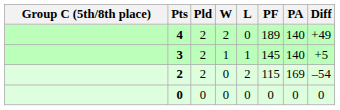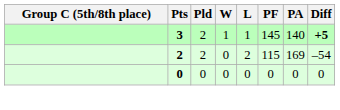 <table class=wikitable style="text-align:center">
 <tr>
 <th width=200>Group C (5th/8th place)</th>
 <th width=20>Pts</th>
 <th width=20>Pld</th>
 <th width=20>W</th>
 <th width=20>L</th>
 <th width=20>PF</th>
 <th width=20>PA</th>
 <th width=20>Diff</th>
 </tr>
 <tr style="background:#bbffbb">
 <td style="text-align:left"></td>
-<td><strong>4</strong></td>
-<td>2</td>
-<td>2</td>
-<td>0</td>
-<td>189</td>
-<td>140</td>
-<td>+49</td>
-</tr>
-<tr style="background:#bbffbb">
-<td style="text-align:left"></td>
 <td><strong>3</strong></td>
 <td>2</td>
 <td>1</td>
 <td>1</td>
 <td>145</td>
 <td>140</td>
-<td>+5</td>
+<td><strong>+5</strong></td>
 </tr>
 <tr style="background:#ddffdd">
 <td style="text-align:left"></td>
 <td><strong>2</strong></td>
 <td>2</td>
 <td>0</td>
 <td>2</td>
 <td>115</td>
 <td>169</td>
 <td>–54</td>
 </tr>
 <tr style="background:#ddffdd">
 <td style="text-align:left"></td>
 <td><strong>0</strong></td>
 <td>0</td>
 <td>0</td>
 <td>0</td>
 <td>0</td>
 <td>0</td>
 <td>0</td>
 </tr>
 </table>
